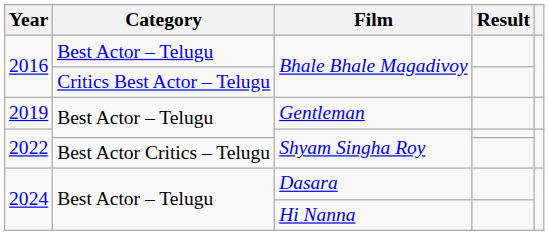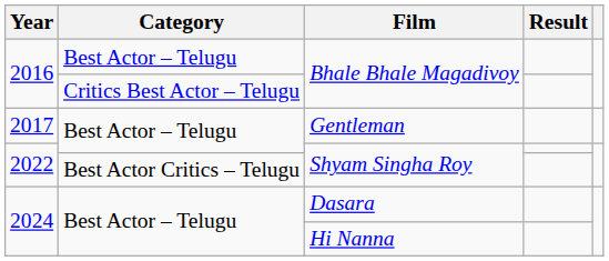 <table class="wikitable sortable plainrowheaders">
 <tr>
 <th scope="col">Year</th>
 <th scope="col">Category</th>
 <th scope="col">Film</th>
 <th scope="col">Result</th>
 <th scope="col" class="unsortable"></th>
 </tr>
 <tr>
 <td rowspan="2"><a href='#'>2016</a></td>
 <td><a href='#'>Best Actor – Telugu</a></td>
 <td rowspan="2"><em><a href='#'>Bhale Bhale Magadivoy</a></em></td>
 <td></td>
 <td rowspan="2"></td>
 </tr>
 <tr>
 <td><a href='#'>Critics Best Actor – Telugu</a></td>
 <td></td>
 </tr>
 <tr>
-<td><a href='#'>2019</a></td>
+<td><a href='#'>2017</a></td>
 <td rowspan="2">Best Actor – Telugu</td>
 <td><em><a href='#'>Gentleman</a></em></td>
 <td></td>
 <td></td>
 </tr>
 <tr>
 <td rowspan="2"><a href='#'>2022</a></td>
 <td rowspan="2"><em><a href='#'>Shyam Singha Roy</a></em></td>
 <td></td>
 <td rowspan="2"></td>
 </tr>
 <tr>
 <td>Best Actor Critics – Telugu</td>
 <td></td>
 </tr>
 <tr>
 <td rowspan="2"><a href='#'>2024</a></td>
 <td rowspan="2">Best Actor – Telugu</td>
 <td><em><a href='#'>Dasara</a></em></td>
 <td></td>
 <td rowspan="2"></td>
 </tr>
 <tr>
 <td><em><a href='#'>Hi Nanna</a></em></td>
 <td></td>
 </tr>
 </table>
